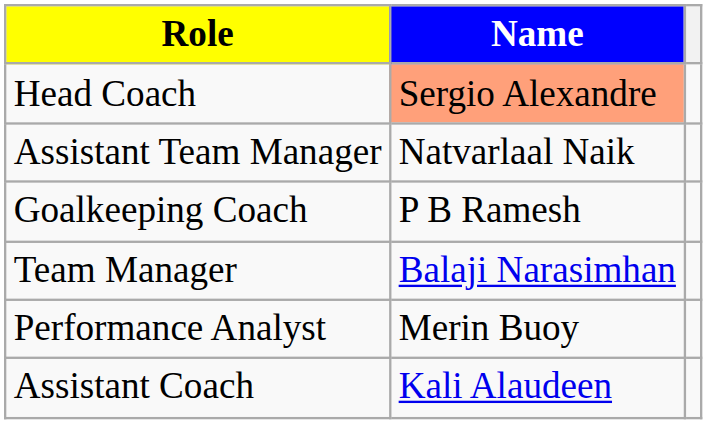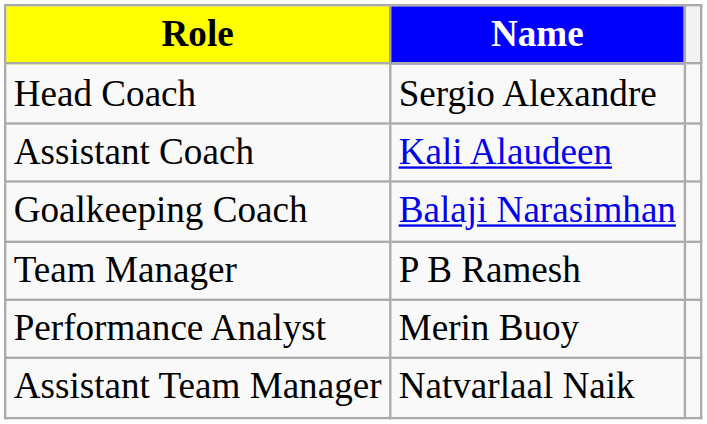 <table class="wikitable">
 <tr>
 <th style="background:	#FFFF00; color:black; text-align:center;">Role</th>
 <th style="background:#0000FF; color:white; text-align:center;">Name</th>
 <th scope="col"></th>
 </tr>
 <tr>
 <td>Head Coach</td>
-<td style="background: lightsalmon;"> Sergio Alexandre</td>
+<td> Sergio Alexandre</td>
 <td></td>
 </tr>
 <tr>
-<td>Assistant Team Manager</td>
-<td> Natvarlaal Naik</td>
+<td>Assistant Coach</td>
+<td> <a href='#'>Kali Alaudeen</a></td>
 <td></td>
 </tr>
 <tr>
 <td>Goalkeeping Coach</td>
-<td> P B Ramesh</td>
+<td> <a href='#'>Balaji Narasimhan</a></td>
 <td></td>
 </tr>
 <tr>
 <td>Team Manager</td>
-<td> <a href='#'>Balaji Narasimhan</a></td>
+<td> P B Ramesh</td>
 <td></td>
 </tr>
 <tr>
 <td>Performance Analyst</td>
 <td> Merin Buoy</td>
 <td></td>
 </tr>
 <tr>
-<td>Assistant Coach</td>
-<td> <a href='#'>Kali Alaudeen</a></td>
+<td>Assistant Team Manager</td>
+<td> Natvarlaal Naik</td>
 <td></td>
 </tr>
 </table>
